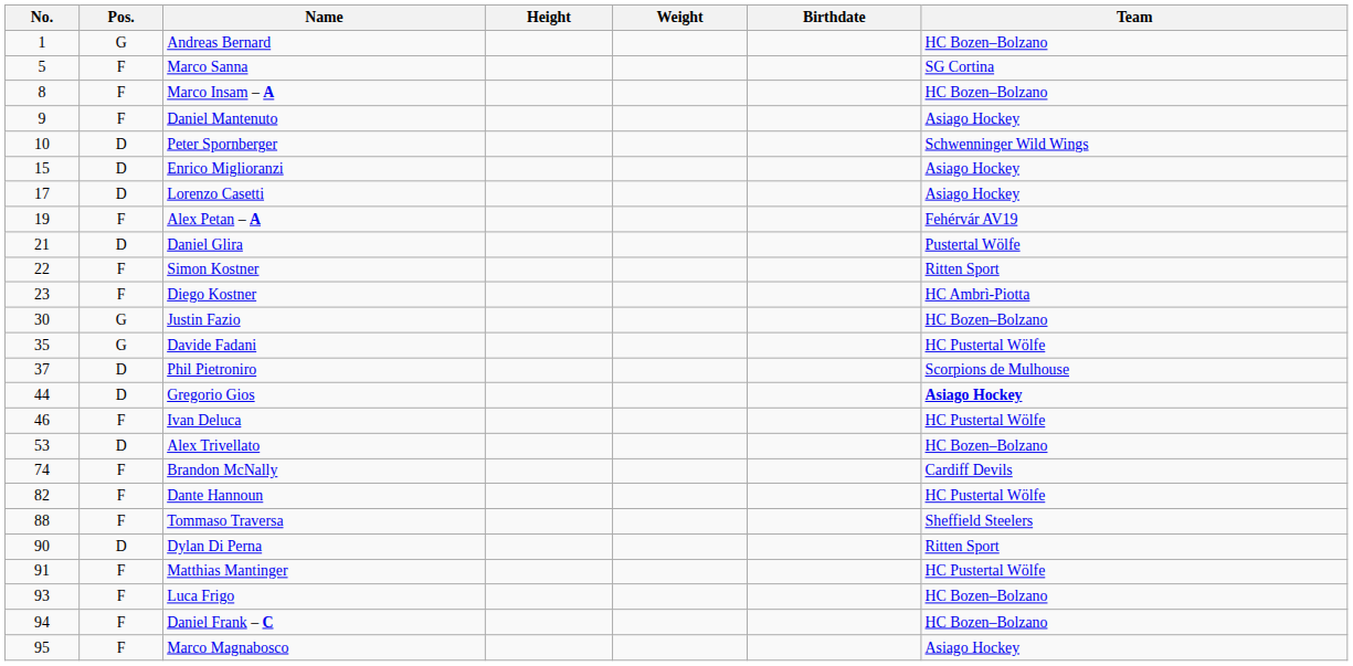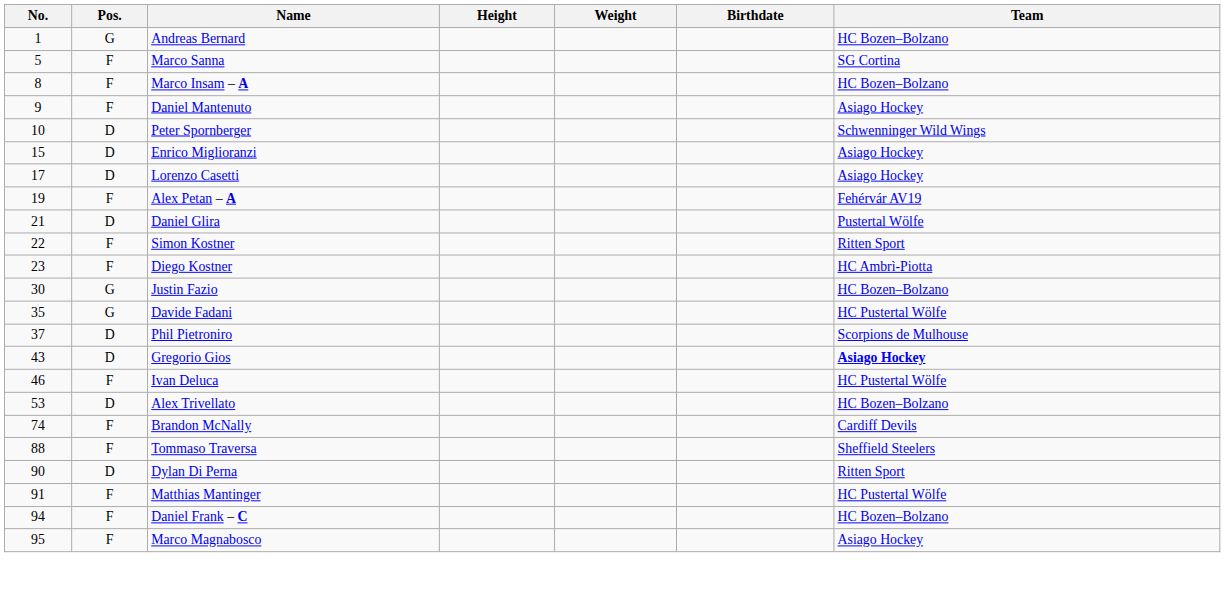 <table width="80%" class="wikitable sortable" style="font-size: 90%; text-align: center;">
 <tr>
 <th>No.</th>
 <th>Pos.</th>
 <th>Name</th>
 <th>Height</th>
 <th>Weight</th>
 <th>Birthdate</th>
 <th>Team</th>
 </tr>
 <tr>
 <td>1</td>
 <td>G</td>
 <td align=left><a href='#'>Andreas Bernard</a></td>
 <td></td>
 <td></td>
 <td></td>
 <td style="text-align:left;"> <a href='#'>HC Bozen–Bolzano</a></td>
 </tr>
 <tr>
 <td>5</td>
 <td>F</td>
 <td align=left><a href='#'>Marco Sanna</a></td>
 <td></td>
 <td></td>
 <td></td>
 <td style="text-align:left;"> <a href='#'>SG Cortina</a></td>
 </tr>
 <tr>
 <td>8</td>
 <td>F</td>
 <td align=left><a href='#'>Marco Insam</a> – <strong><a href='#'>A</a></strong></td>
 <td></td>
 <td></td>
 <td></td>
 <td style="text-align:left;"> <a href='#'>HC Bozen–Bolzano</a></td>
 </tr>
 <tr>
 <td>9</td>
 <td>F</td>
 <td align=left><a href='#'>Daniel Mantenuto</a></td>
 <td></td>
 <td></td>
 <td></td>
 <td style="text-align:left;"> <a href='#'>Asiago Hockey</a></td>
 </tr>
 <tr>
 <td>10</td>
 <td>D</td>
 <td align=left><a href='#'>Peter Spornberger</a></td>
 <td></td>
 <td></td>
 <td></td>
 <td style="text-align:left;"> <a href='#'>Schwenninger Wild Wings</a></td>
 </tr>
 <tr>
 <td>15</td>
 <td>D</td>
 <td align=left><a href='#'>Enrico Miglioranzi</a></td>
 <td></td>
 <td></td>
 <td></td>
 <td style="text-align:left;"> <a href='#'>Asiago Hockey</a></td>
 </tr>
 <tr>
 <td>17</td>
 <td>D</td>
 <td align=left><a href='#'>Lorenzo Casetti</a></td>
 <td></td>
 <td></td>
 <td></td>
 <td style="text-align:left;"> <a href='#'>Asiago Hockey</a></td>
 </tr>
 <tr>
 <td>19</td>
 <td>F</td>
 <td align=left><a href='#'>Alex Petan</a> – <strong><a href='#'>A</a></strong></td>
 <td></td>
 <td></td>
 <td></td>
 <td style="text-align:left;"> <a href='#'>Fehérvár AV19</a></td>
 </tr>
 <tr>
 <td>21</td>
 <td>D</td>
 <td align=left><a href='#'>Daniel Glira</a></td>
 <td></td>
 <td></td>
 <td></td>
 <td style="text-align:left;"> <a href='#'>Pustertal Wölfe</a></td>
 </tr>
 <tr>
 <td>22</td>
 <td>F</td>
 <td align=left><a href='#'>Simon Kostner</a></td>
 <td></td>
 <td></td>
 <td></td>
 <td style="text-align:left;"> <a href='#'>Ritten Sport</a></td>
 </tr>
 <tr>
 <td>23</td>
 <td>F</td>
 <td align=left><a href='#'>Diego Kostner</a></td>
 <td></td>
 <td></td>
 <td></td>
 <td style="text-align:left;"> <a href='#'>HC Ambrì-Piotta</a></td>
 </tr>
 <tr>
 <td>30</td>
 <td>G</td>
 <td align=left><a href='#'>Justin Fazio</a></td>
 <td></td>
 <td></td>
 <td></td>
 <td style="text-align:left;"> <a href='#'>HC Bozen–Bolzano</a></td>
 </tr>
 <tr>
 <td>35</td>
 <td>G</td>
 <td align=left><a href='#'>Davide Fadani</a></td>
 <td></td>
 <td></td>
 <td></td>
 <td style="text-align:left;"> <a href='#'>HC Pustertal Wölfe</a></td>
 </tr>
 <tr>
 <td>37</td>
 <td>D</td>
 <td align=left><a href='#'>Phil Pietroniro</a></td>
 <td></td>
 <td></td>
 <td></td>
 <td style="text-align:left;"> <a href='#'>Scorpions de Mulhouse</a></td>
 </tr>
 <tr>
-<td>44</td>
+<td>43</td>
 <td>D</td>
 <td align=left><a href='#'>Gregorio Gios</a></td>
 <td></td>
 <td></td>
 <td></td>
 <td style="text-align:left;"><strong> <a href='#'>Asiago Hockey</a></strong></td>
 </tr>
 <tr>
 <td>46</td>
 <td>F</td>
 <td align=left><a href='#'>Ivan Deluca</a></td>
 <td></td>
 <td></td>
 <td></td>
 <td style="text-align:left;"> <a href='#'>HC Pustertal Wölfe</a></td>
 </tr>
 <tr>
 <td>53</td>
 <td>D</td>
 <td align=left><a href='#'>Alex Trivellato</a></td>
 <td></td>
 <td></td>
 <td></td>
 <td style="text-align:left;"> <a href='#'>HC Bozen–Bolzano</a></td>
 </tr>
 <tr>
 <td>74</td>
 <td>F</td>
 <td align=left><a href='#'>Brandon McNally</a></td>
 <td></td>
 <td></td>
 <td></td>
 <td style="text-align:left;"> <a href='#'>Cardiff Devils</a></td>
 </tr>
 <tr>
-<td>82</td>
-<td>F</td>
-<td align=left><a href='#'>Dante Hannoun</a></td>
-<td></td>
-<td></td>
-<td></td>
-<td style="text-align:left;"> <a href='#'>HC Pustertal Wölfe</a></td>
-</tr>
-<tr>
 <td>88</td>
 <td>F</td>
 <td align=left><a href='#'>Tommaso Traversa</a></td>
 <td></td>
 <td></td>
 <td></td>
 <td style="text-align:left;"> <a href='#'>Sheffield Steelers</a></td>
 </tr>
 <tr>
 <td>90</td>
 <td>D</td>
 <td align=left><a href='#'>Dylan Di Perna</a></td>
 <td></td>
 <td></td>
 <td></td>
 <td style="text-align:left;"> <a href='#'>Ritten Sport</a></td>
 </tr>
 <tr>
 <td>91</td>
 <td>F</td>
 <td align=left><a href='#'>Matthias Mantinger</a></td>
 <td></td>
 <td></td>
 <td></td>
 <td style="text-align:left;"> <a href='#'>HC Pustertal Wölfe</a></td>
 </tr>
 <tr>
-<td>93</td>
-<td>F</td>
-<td align=left><a href='#'>Luca Frigo</a></td>
-<td></td>
-<td></td>
-<td></td>
-<td style="text-align:left;"> <a href='#'>HC Bozen–Bolzano</a></td>
-</tr>
-<tr>
 <td>94</td>
 <td>F</td>
 <td align=left><a href='#'>Daniel Frank</a> – <strong><a href='#'>C</a></strong></td>
 <td></td>
 <td></td>
 <td></td>
 <td style="text-align:left;"> <a href='#'>HC Bozen–Bolzano</a></td>
 </tr>
 <tr>
 <td>95</td>
 <td>F</td>
 <td align=left><a href='#'>Marco Magnabosco</a></td>
 <td></td>
 <td></td>
 <td></td>
 <td style="text-align:left;"> <a href='#'>Asiago Hockey</a></td>
 </tr>
 </table>
